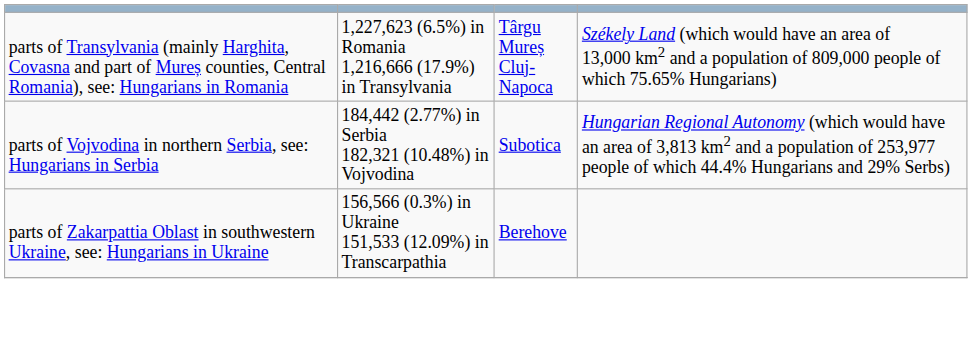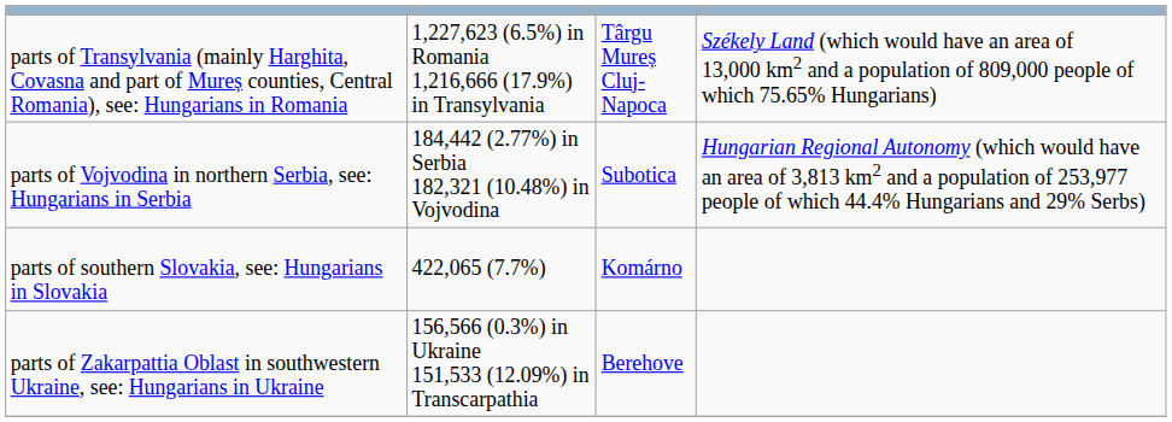 <table style="float: center;" class="wikitable">
 <tr bgcolor="#95B2C9">
 <td></td>
 <td></td>
 <td></td>
 <td></td>
 </tr>
 <tr>
 <td><br>parts of <a href='#'>Transylvania</a> (mainly <a href='#'>Harghita</a>, <a href='#'>Covasna</a> and part of <a href='#'>Mureș</a> counties, Central <a href='#'>Romania</a>), see: <a href='#'>Hungarians in Romania</a></td>
 <td>1,227,623 (6.5%)  in Romania<br>1,216,666 (17.9%) in Transylvania</td>
 <td><a href='#'>Târgu Mureș</a><br><a href='#'>Cluj-Napoca</a></td>
 <td><em><a href='#'>Székely Land</a></em> (which would have an area of 13,000 km<sup>2</sup> and a population of 809,000 people of which 75.65% Hungarians)</td>
 </tr>
 <tr>
 <td><br>parts of <a href='#'>Vojvodina</a> in northern <a href='#'>Serbia</a>, see: <a href='#'>Hungarians in Serbia</a></td>
 <td>184,442 (2.77%) in Serbia<br>182,321 (10.48%) in Vojvodina</td>
 <td><a href='#'>Subotica</a></td>
 <td><em><a href='#'>Hungarian Regional Autonomy</a></em> (which would have an area of 3,813 km<sup>2</sup> and a population of 253,977 people of which 44.4% Hungarians and 29% Serbs)</td>
 </tr>
 <tr>
+<td><br>parts of southern <a href='#'>Slovakia</a>, see: <a href='#'>Hungarians in Slovakia</a></td>
+<td>422,065 (7.7%)</td>
+<td><a href='#'>Komárno</a></td>
+<td></td>
+</tr>
+<tr>
 <td> <br> parts of <a href='#'>Zakarpattia Oblast</a> in southwestern <a href='#'>Ukraine</a>, see: <a href='#'>Hungarians in Ukraine</a></td>
 <td>156,566 (0.3%) in Ukraine<br>151,533 (12.09%) in Transcarpathia</td>
 <td><a href='#'>Berehove</a></td>
 <td></td>
 </tr>
 <tr>
 </tr>
 </table>
